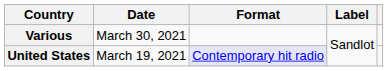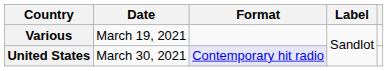 <table class="wikitable plainrowheaders">
 <tr>
 <th>Country</th>
 <th>Date</th>
 <th>Format</th>
 <th>Label</th>
 <th></th>
 </tr>
 <tr>
 <th scope="row">Various</th>
-<td>March 30, 2021</td>
+<td>March 19, 2021</td>
 <td></td>
 <td rowspan="2">Sandlot</td>
 <td></td>
 </tr>
 <tr>
 <th scope="row">United States</th>
-<td>March 19, 2021</td>
+<td>March 30, 2021</td>
 <td style="background: lavender;"><a href='#'>Contemporary hit radio</a></td>
 <td></td>
 </tr>
 </table>
